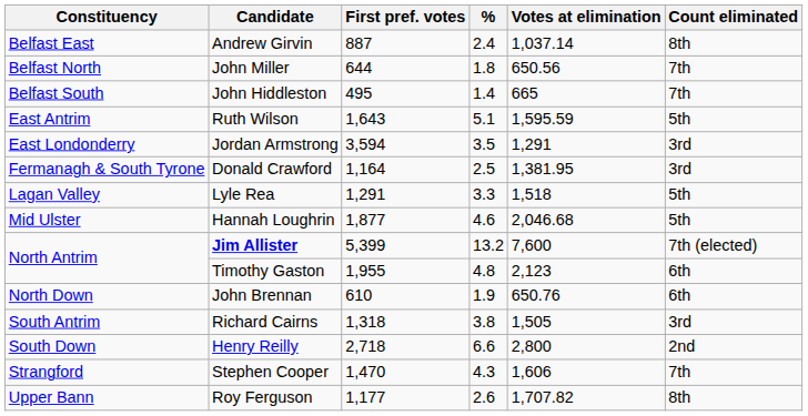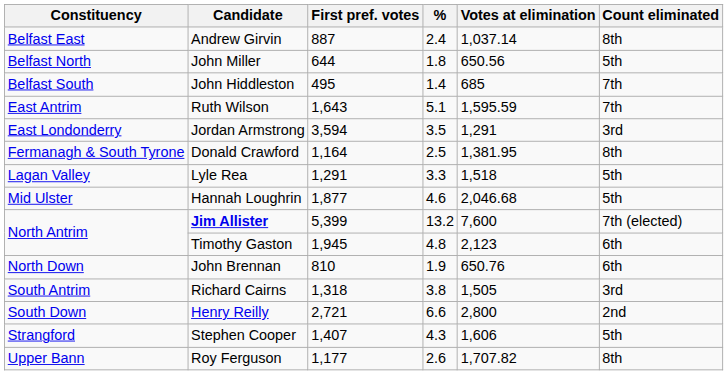 <table class="wikitable">
 <tr>
 <th>Constituency</th>
 <th>Candidate</th>
 <th>First pref. votes</th>
 <th>%</th>
 <th>Votes at elimination</th>
 <th>Count eliminated</th>
 </tr>
 <tr>
 <td><a href='#'>Belfast East</a></td>
 <td>Andrew Girvin</td>
 <td>887</td>
 <td>2.4</td>
 <td>1,037.14</td>
 <td>8th</td>
 </tr>
 <tr>
 <td><a href='#'>Belfast North</a></td>
 <td>John Miller</td>
 <td>644</td>
 <td>1.8</td>
 <td>650.56</td>
-<td>7th</td>
+<td>5th</td>
 </tr>
 <tr>
 <td><a href='#'>Belfast South</a></td>
 <td>John Hiddleston</td>
 <td>495</td>
 <td>1.4</td>
-<td>665</td>
+<td>685</td>
 <td>7th</td>
 </tr>
 <tr>
 <td><a href='#'>East Antrim</a></td>
 <td>Ruth Wilson</td>
 <td>1,643</td>
 <td>5.1</td>
 <td>1,595.59</td>
-<td>5th</td>
+<td>7th</td>
 </tr>
 <tr>
 <td><a href='#'>East Londonderry</a></td>
 <td>Jordan Armstrong</td>
 <td>3,594</td>
 <td>3.5</td>
 <td>1,291</td>
 <td>3rd</td>
 </tr>
 <tr>
 <td><a href='#'>Fermanagh & South Tyrone</a></td>
 <td>Donald Crawford</td>
 <td>1,164</td>
 <td>2.5</td>
 <td>1,381.95</td>
-<td>3rd</td>
+<td>8th</td>
 </tr>
 <tr>
 <td><a href='#'>Lagan Valley</a></td>
 <td>Lyle Rea</td>
 <td>1,291</td>
 <td>3.3</td>
 <td>1,518</td>
 <td>5th</td>
 </tr>
 <tr>
 <td><a href='#'>Mid Ulster</a></td>
 <td>Hannah Loughrin</td>
 <td>1,877</td>
 <td>4.6</td>
 <td>2,046.68</td>
 <td>5th</td>
 </tr>
 <tr>
 <td rowspan=2><a href='#'>North Antrim</a></td>
 <td><strong><a href='#'>Jim Allister</a></strong></td>
 <td>5,399</td>
 <td>13.2</td>
 <td>7,600</td>
 <td>7th (elected)</td>
 </tr>
 <tr>
 <td>Timothy Gaston</td>
-<td>1,955</td>
+<td>1,945</td>
 <td>4.8</td>
 <td>2,123</td>
 <td>6th</td>
 </tr>
 <tr>
 <td><a href='#'>North Down</a></td>
 <td>John Brennan</td>
-<td>610</td>
+<td>810</td>
 <td>1.9</td>
 <td>650.76</td>
 <td>6th</td>
 </tr>
 <tr>
 <td><a href='#'>South Antrim</a></td>
 <td>Richard Cairns</td>
 <td>1,318</td>
 <td>3.8</td>
 <td>1,505</td>
 <td>3rd</td>
 </tr>
 <tr>
 <td><a href='#'>South Down</a></td>
 <td><a href='#'>Henry Reilly</a></td>
-<td>2,718</td>
+<td>2,721</td>
 <td>6.6</td>
 <td>2,800</td>
 <td>2nd</td>
 </tr>
 <tr>
 <td><a href='#'>Strangford</a></td>
 <td>Stephen Cooper</td>
-<td>1,470</td>
+<td>1,407</td>
 <td>4.3</td>
 <td>1,606</td>
-<td>7th</td>
+<td>5th</td>
 </tr>
 <tr>
 <td><a href='#'>Upper Bann</a></td>
 <td>Roy Ferguson</td>
 <td>1,177</td>
 <td>2.6</td>
 <td>1,707.82</td>
 <td>8th</td>
 </tr>
 </table>
